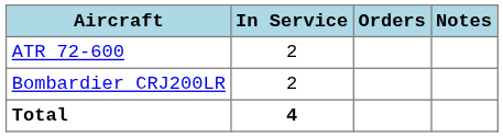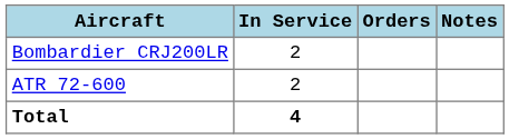 <table class="toccolours" border="1" cellpadding="3" style="border-collapse:collapse;margin:auto;">
 <tr style="background:lightblue;">
 <th>Aircraft</th>
 <th>In Service</th>
 <th>Orders</th>
 <th>Notes</th>
 </tr>
 <tr>
+<td><a href='#'>Bombardier CRJ200LR</a></td>
+<td align=center>2</td>
+<td></td>
+<td></td>
+</tr>
+<tr>
 <td><a href='#'>ATR 72-600</a></td>
 <td align=center>2</td>
 <td align=center></td>
-<td></td>
-</tr>
-<tr>
-<td><a href='#'>Bombardier CRJ200LR</a></td>
-<td align=center>2</td>
-<td></td>
 <td></td>
 </tr>
 <tr>
 <td><strong>Total</strong></td>
 <th>4</th>
 <th></th>
 <td></td>
 </tr>
 </table>
